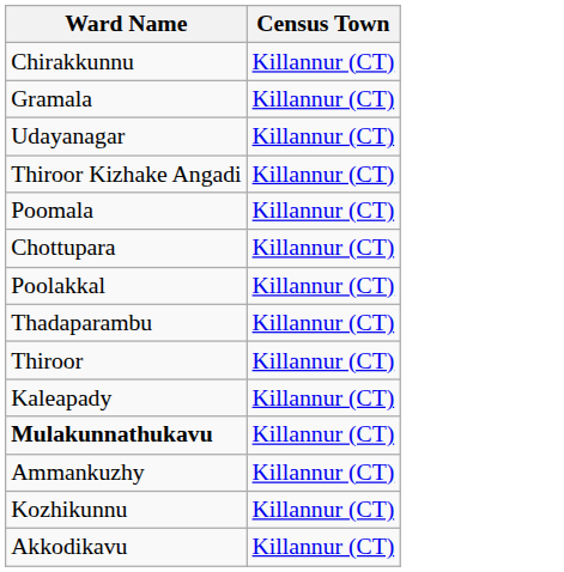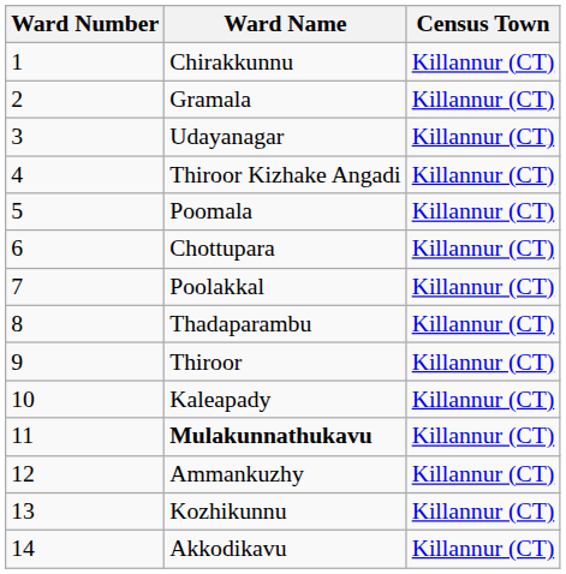 <table class="wikitable sortable">
 <tr>
+<th>Ward Number</th>
 <th>Ward Name</th>
 <th>Census Town</th>
 </tr>
 <tr>
+<td>1</td>
 <td>Chirakkunnu</td>
 <td><a href='#'>Killannur (CT)</a></td>
 </tr>
 <tr>
+<td>2</td>
 <td>Gramala</td>
 <td><a href='#'>Killannur (CT)</a></td>
 </tr>
 <tr>
+<td>3</td>
 <td>Udayanagar</td>
 <td><a href='#'>Killannur (CT)</a></td>
 </tr>
 <tr>
+<td>4</td>
 <td>Thiroor Kizhake Angadi</td>
 <td><a href='#'>Killannur (CT)</a></td>
 </tr>
 <tr>
+<td>5</td>
 <td>Poomala</td>
 <td><a href='#'>Killannur (CT)</a></td>
 </tr>
 <tr>
+<td>6</td>
 <td>Chottupara</td>
 <td><a href='#'>Killannur (CT)</a></td>
 </tr>
 <tr>
+<td>7</td>
 <td>Poolakkal</td>
 <td><a href='#'>Killannur (CT)</a></td>
 </tr>
 <tr>
+<td>8</td>
 <td>Thadaparambu</td>
 <td><a href='#'>Killannur (CT)</a></td>
 </tr>
 <tr>
+<td>9</td>
 <td>Thiroor</td>
 <td><a href='#'>Killannur (CT)</a></td>
 </tr>
 <tr>
+<td>10</td>
 <td>Kaleapady</td>
 <td><a href='#'>Killannur (CT)</a></td>
 </tr>
 <tr>
+<td>11</td>
 <td><strong>Mulakunnathukavu</strong></td>
 <td><a href='#'>Killannur (CT)</a></td>
 </tr>
 <tr>
+<td>12</td>
 <td>Ammankuzhy</td>
 <td><a href='#'>Killannur (CT)</a></td>
 </tr>
 <tr>
+<td>13</td>
 <td>Kozhikunnu</td>
 <td><a href='#'>Killannur (CT)</a></td>
 </tr>
 <tr>
+<td>14</td>
 <td>Akkodikavu</td>
 <td><a href='#'>Killannur (CT)</a></td>
 </tr>
 </table>
